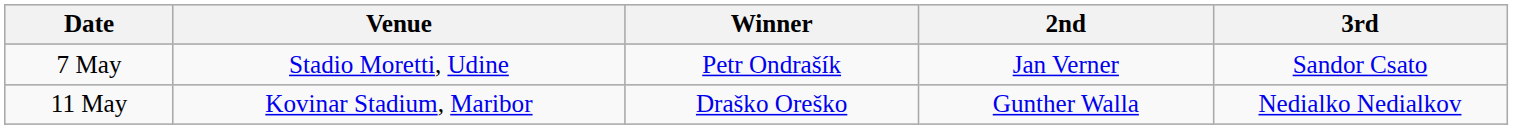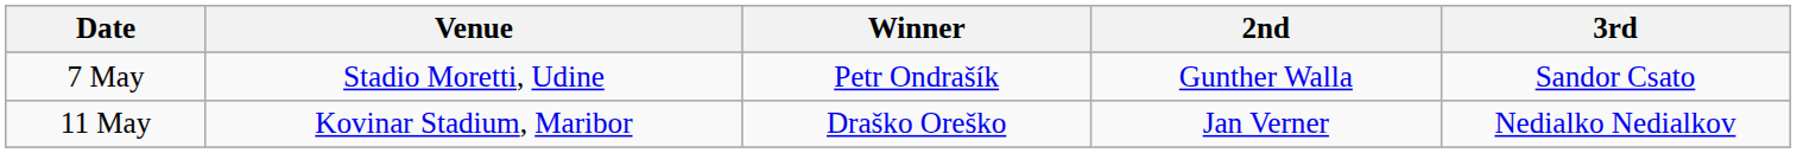 <table class="wikitable" style="text-align:center">
 <tr>
 <th width=100>Date</th>
 <th width=280>Venue</th>
 <th width=180>Winner</th>
 <th width=180>2nd</th>
 <th width=180>3rd</th>
 </tr>
 <tr>
 <td align=center>7 May</td>
 <td> <a href='#'>Stadio Moretti</a>, <a href='#'>Udine</a></td>
 <td> <a href='#'>Petr Ondrašík</a></td>
-<td> <a href='#'>Jan Verner</a></td>
+<td> <a href='#'>Gunther Walla</a></td>
 <td> <a href='#'>Sandor Csato</a></td>
 </tr>
 <tr>
 <td align=center>11 May</td>
 <td> <a href='#'>Kovinar Stadium</a>, <a href='#'>Maribor</a></td>
 <td> <a href='#'>Draško Oreško</a></td>
-<td> <a href='#'>Gunther Walla</a></td>
+<td> <a href='#'>Jan Verner</a></td>
 <td> <a href='#'>Nedialko Nedialkov</a></td>
 </tr>
 </table>
